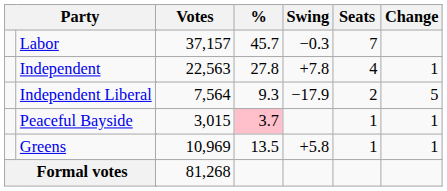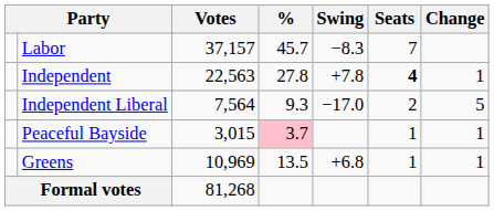 <table class="wikitable" style="text-align:right; margin-bottom:0">
 <tr>
 <th style="width:10px" colspan=3>Party</th>
 <th style="width:70px;">Votes</th>
 <th style="width:40px;">%</th>
 <th style="width:40px;">Swing</th>
 <th style="width:40px;">Seats</th>
 <th style="width:40px;">Change</th>
 </tr>
 <tr>
 <td> </td>
 <td style="text-align:left;" colspan="2"><a href='#'>Labor</a></td>
 <td>37,157</td>
 <td>45.7</td>
-<td>−0.3</td>
+<td>−8.3</td>
 <td>7</td>
 <td></td>
 </tr>
 <tr>
 <td> </td>
 <td style="text-align:left;" colspan="2"><a href='#'>Independent</a></td>
 <td>22,563</td>
 <td>27.8</td>
 <td>+7.8</td>
-<td>4</td>
+<td><strong>4</strong></td>
 <td> 1</td>
 </tr>
 <tr>
 <td> </td>
 <td style="text-align:left;" colspan="2"><a href='#'>Independent Liberal</a></td>
 <td>7,564</td>
 <td>9.3</td>
-<td>−17.9</td>
+<td>−17.0</td>
 <td>2</td>
 <td> 5</td>
 </tr>
 <tr>
 <td> </td>
 <td style="text-align:left;" colspan="2"><a href='#'>Peaceful Bayside</a></td>
 <td>3,015</td>
 <td style="background: pink;">3.7</td>
 <td></td>
 <td>1</td>
 <td> 1</td>
 </tr>
 <tr>
 <td> </td>
 <td style="text-align:left;" colspan="2"><a href='#'>Greens</a></td>
 <td>10,969</td>
 <td>13.5</td>
-<td>+5.8</td>
+<td>+6.8</td>
 <td>1</td>
 <td> 1</td>
 </tr>
 <tr>
 <th colspan="3" rowspan="1"> Formal votes</th>
 <td>81,268</td>
 <td></td>
 <td></td>
 <td></td>
 <td></td>
 </tr>
 </table>
